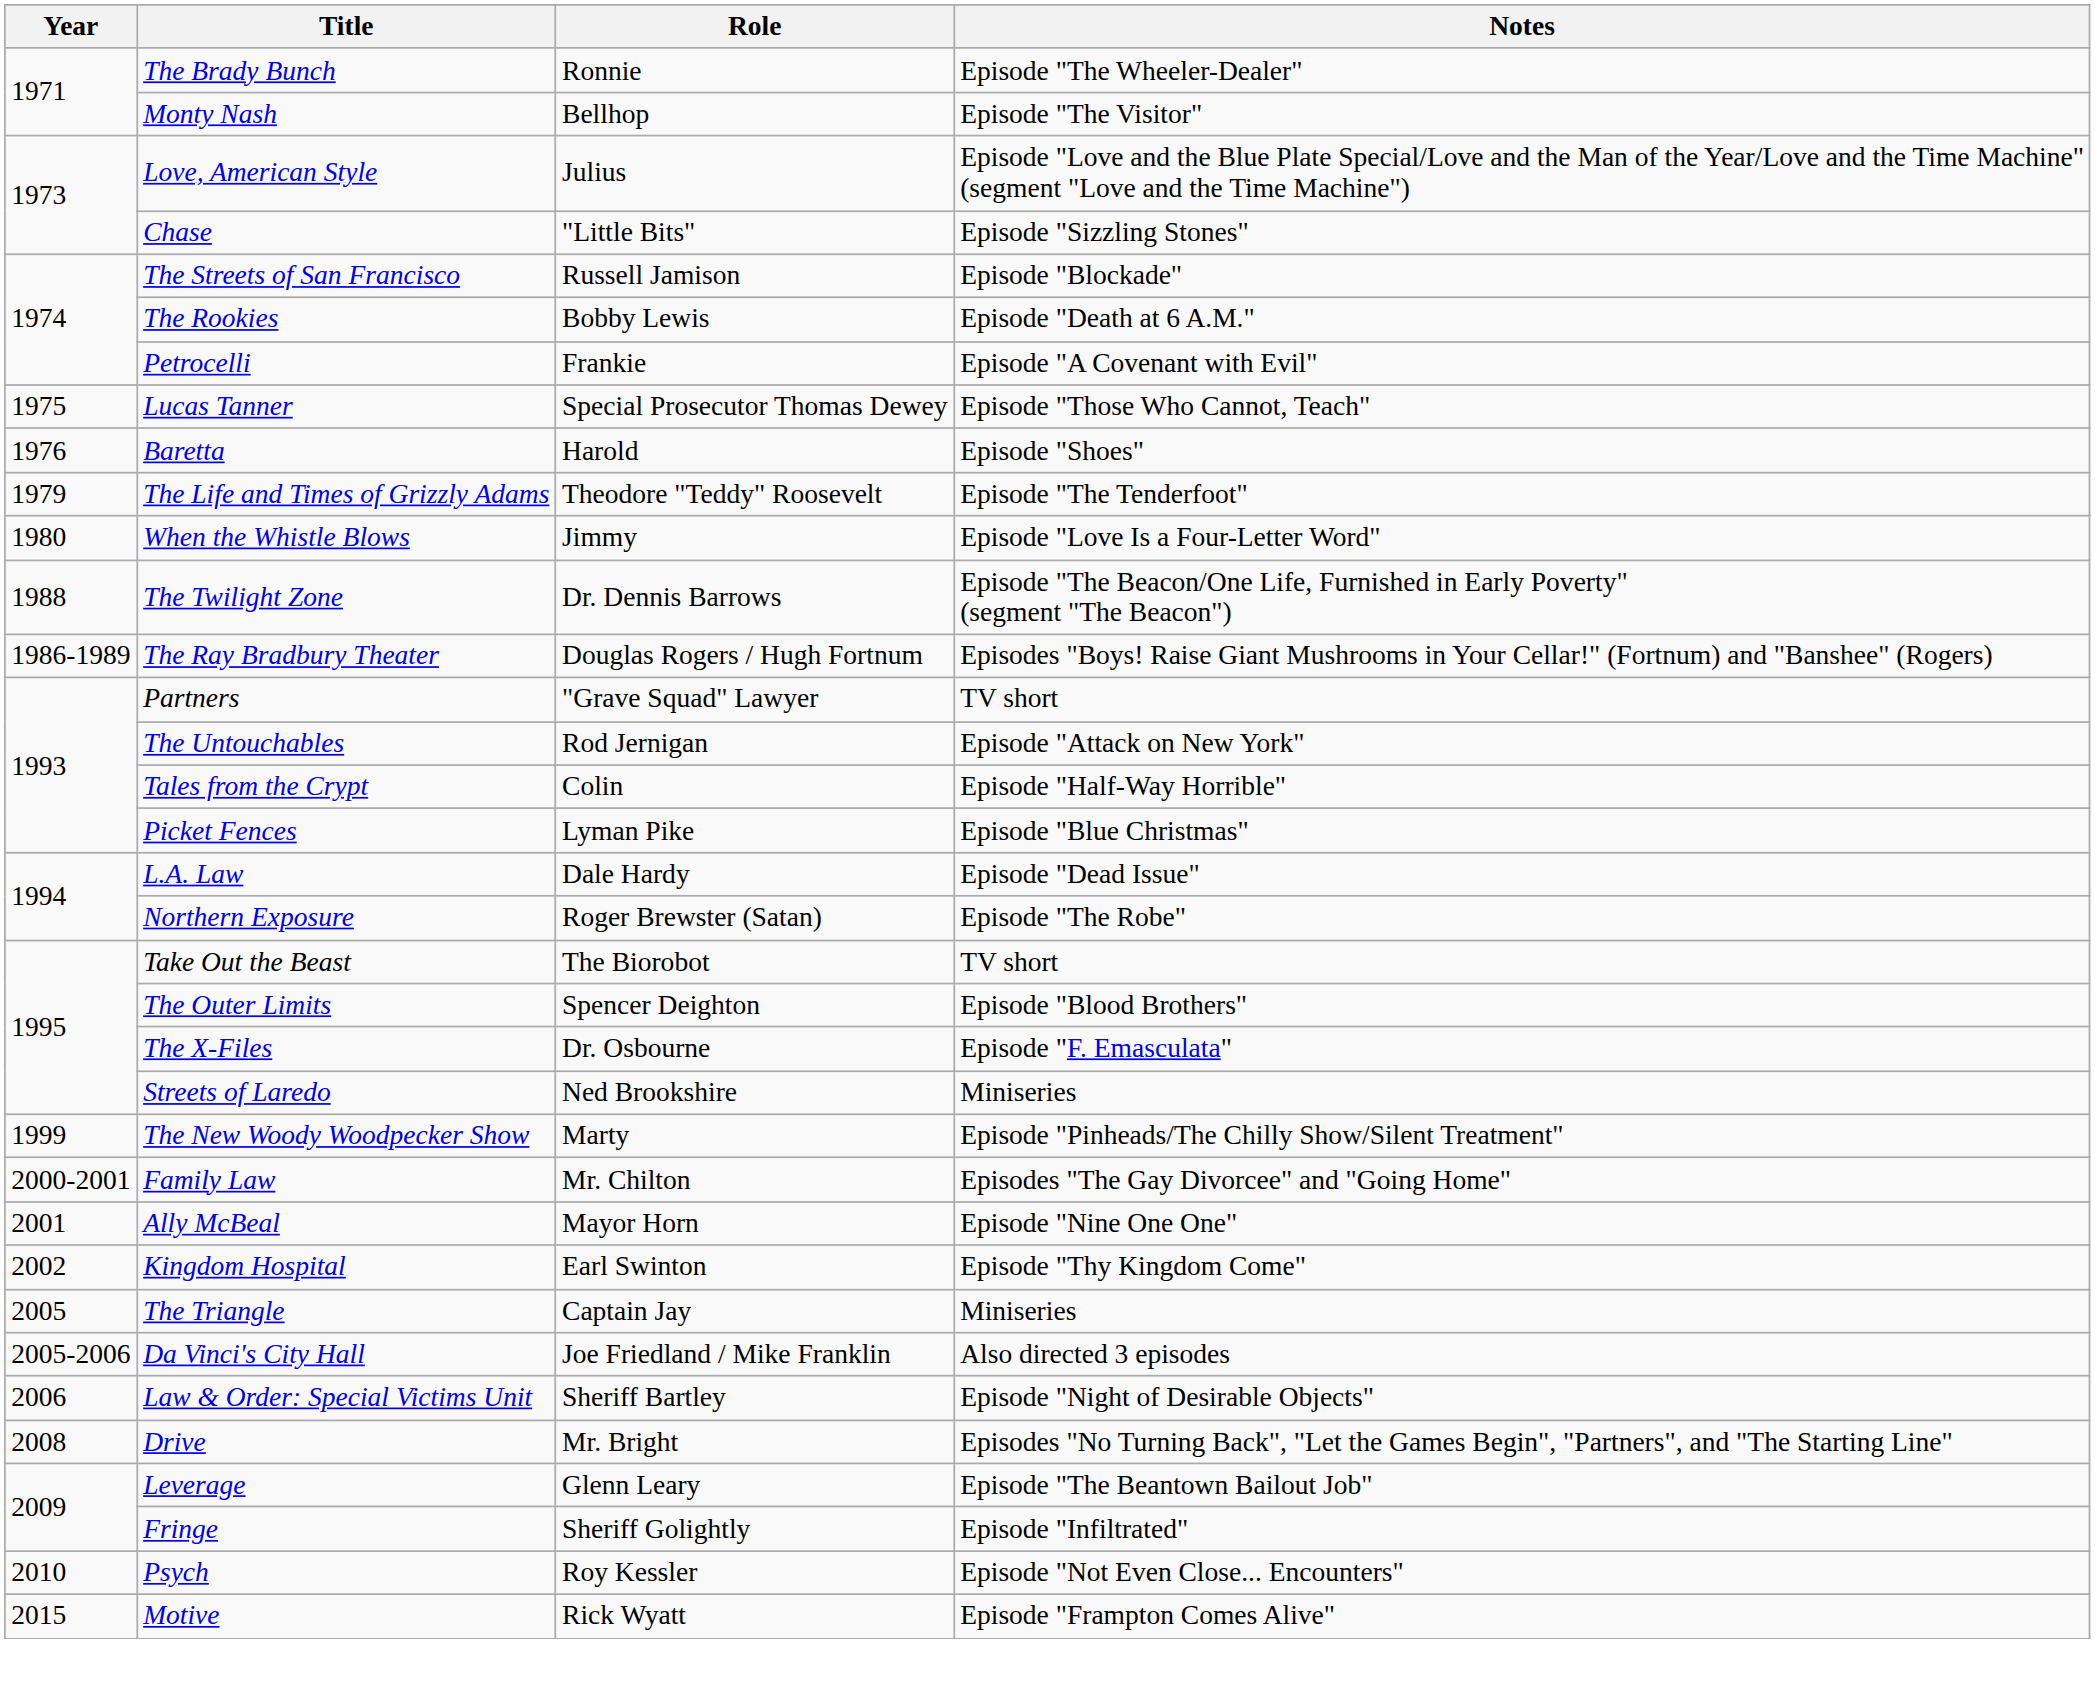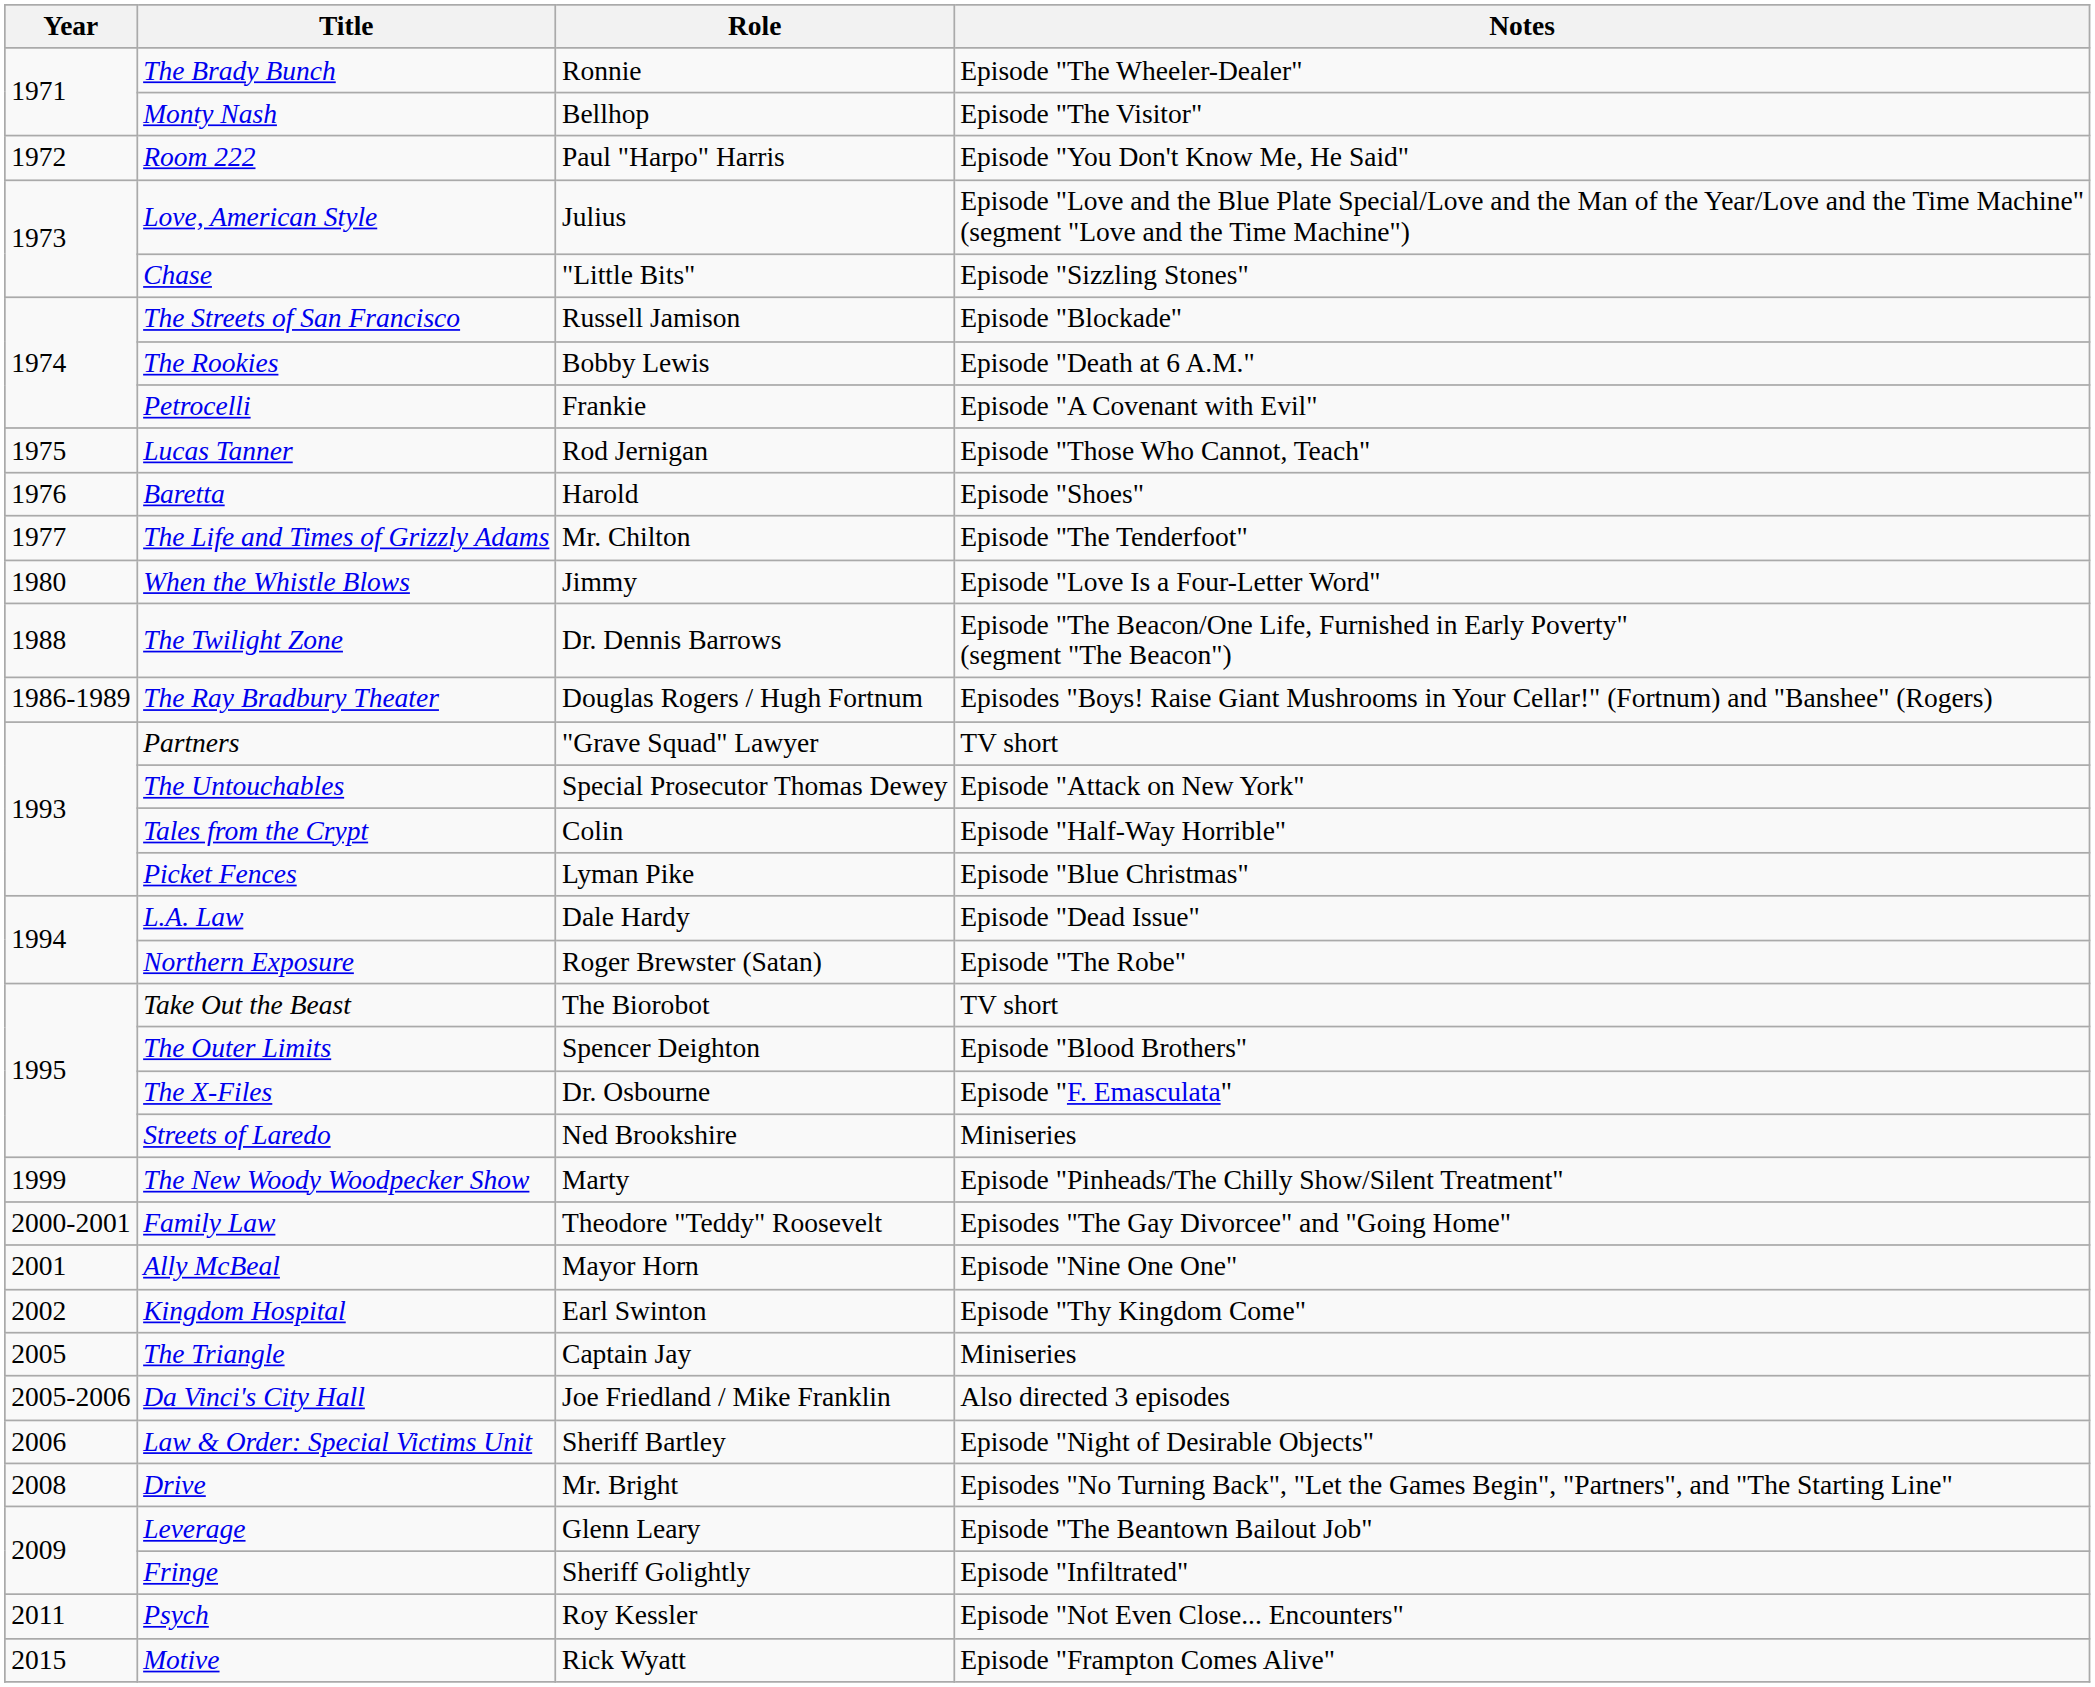 <table class="wikitable">
 <tr>
 <th>Year</th>
 <th>Title</th>
 <th>Role</th>
 <th>Notes</th>
 </tr>
 <tr>
 <td rowspan="2">1971</td>
 <td><em><a href='#'>The Brady Bunch</a></em></td>
 <td>Ronnie</td>
 <td>Episode "The Wheeler-Dealer"</td>
 </tr>
 <tr>
 <td><em><a href='#'>Monty Nash</a></em></td>
 <td>Bellhop</td>
 <td>Episode "The Visitor"</td>
+</tr>
+<tr>
+<td>1972</td>
+<td><em><a href='#'>Room 222</a></em></td>
+<td>Paul "Harpo" Harris</td>
+<td>Episode "You Don't Know Me, He Said"</td>
 </tr>
 <tr>
 <td rowspan="2">1973</td>
 <td><em><a href='#'>Love, American Style</a></em></td>
 <td>Julius</td>
 <td>Episode "Love and the Blue Plate Special/Love and the Man of the Year/Love and the Time Machine"<br>(segment "Love and the Time Machine")</td>
 </tr>
 <tr>
 <td><em><a href='#'>Chase</a></em></td>
 <td>"Little Bits"</td>
 <td>Episode "Sizzling Stones"</td>
 </tr>
 <tr>
 <td rowspan="3">1974</td>
 <td><em><a href='#'>The Streets of San Francisco</a></em></td>
 <td>Russell Jamison</td>
 <td>Episode "Blockade"</td>
 </tr>
 <tr>
 <td><em><a href='#'>The Rookies</a></em></td>
 <td>Bobby Lewis</td>
 <td>Episode "Death at 6 A.M."</td>
 </tr>
 <tr>
 <td><em><a href='#'>Petrocelli</a></em></td>
 <td>Frankie</td>
 <td>Episode "A Covenant with Evil"</td>
 </tr>
 <tr>
 <td>1975</td>
 <td><em><a href='#'>Lucas Tanner</a></em></td>
-<td>Special Prosecutor Thomas Dewey</td>
+<td>Rod Jernigan</td>
 <td>Episode "Those Who Cannot, Teach"</td>
 </tr>
 <tr>
 <td>1976</td>
 <td><em><a href='#'>Baretta</a></em></td>
 <td>Harold</td>
 <td>Episode "Shoes"</td>
 </tr>
 <tr>
-<td>1979</td>
+<td>1977</td>
 <td><em><a href='#'>The Life and Times of Grizzly Adams</a></em></td>
-<td>Theodore "Teddy" Roosevelt</td>
+<td>Mr. Chilton</td>
 <td>Episode "The Tenderfoot"</td>
 </tr>
 <tr>
 <td>1980</td>
 <td><em><a href='#'>When the Whistle Blows</a></em></td>
 <td>Jimmy</td>
 <td>Episode "Love Is a Four-Letter Word"</td>
 </tr>
 <tr>
 <td>1988</td>
 <td><em><a href='#'>The Twilight Zone</a></em></td>
 <td>Dr. Dennis Barrows</td>
 <td>Episode "The Beacon/One Life, Furnished in Early Poverty"<br>(segment "The Beacon")</td>
 </tr>
 <tr>
 <td>1986-1989</td>
 <td><em><a href='#'>The Ray Bradbury Theater</a></em></td>
 <td>Douglas Rogers / Hugh Fortnum</td>
 <td>Episodes "Boys! Raise Giant Mushrooms in Your Cellar!" (Fortnum) and "Banshee" (Rogers)</td>
 </tr>
 <tr>
 <td rowspan="4">1993</td>
 <td><em>Partners</em></td>
 <td>"Grave Squad" Lawyer</td>
 <td>TV short</td>
 </tr>
 <tr>
 <td><em><a href='#'>The Untouchables</a></em></td>
-<td>Rod Jernigan</td>
+<td>Special Prosecutor Thomas Dewey</td>
 <td>Episode "Attack on New York"</td>
 </tr>
 <tr>
 <td><em><a href='#'>Tales from the Crypt</a></em></td>
 <td>Colin</td>
 <td>Episode "Half-Way Horrible"</td>
 </tr>
 <tr>
 <td><em><a href='#'>Picket Fences</a></em></td>
 <td>Lyman Pike</td>
 <td>Episode "Blue Christmas"</td>
 </tr>
 <tr>
 <td rowspan="2">1994</td>
 <td><em><a href='#'>L.A. Law</a></em></td>
 <td>Dale Hardy</td>
 <td>Episode "Dead Issue"</td>
 </tr>
 <tr>
 <td><em><a href='#'>Northern Exposure</a></em></td>
 <td>Roger Brewster (Satan)</td>
 <td>Episode "The Robe"</td>
 </tr>
 <tr>
 <td rowspan="4">1995</td>
 <td><em>Take Out the Beast</em></td>
 <td>The Biorobot</td>
 <td>TV short</td>
 </tr>
 <tr>
 <td><em><a href='#'>The Outer Limits</a></em></td>
 <td>Spencer Deighton</td>
 <td>Episode "Blood Brothers"</td>
 </tr>
 <tr>
 <td><em><a href='#'>The X-Files</a></em></td>
 <td>Dr. Osbourne</td>
 <td>Episode "<a href='#'>F. Emasculata</a>"</td>
 </tr>
 <tr>
 <td><em><a href='#'>Streets of Laredo</a></em></td>
 <td>Ned Brookshire</td>
 <td>Miniseries</td>
 </tr>
 <tr>
 <td>1999</td>
 <td><em><a href='#'>The New Woody Woodpecker Show</a></em></td>
 <td>Marty</td>
 <td>Episode "Pinheads/The Chilly Show/Silent Treatment"</td>
 </tr>
 <tr>
 <td>2000-2001</td>
 <td><em><a href='#'>Family Law</a></em></td>
-<td>Mr. Chilton</td>
+<td>Theodore "Teddy" Roosevelt</td>
 <td>Episodes "The Gay Divorcee" and "Going Home"</td>
 </tr>
 <tr>
 <td>2001</td>
 <td><em><a href='#'>Ally McBeal</a></em></td>
 <td>Mayor Horn</td>
 <td>Episode "Nine One One"</td>
 </tr>
 <tr>
 <td>2002</td>
 <td><em><a href='#'>Kingdom Hospital</a></em></td>
 <td>Earl Swinton</td>
 <td>Episode "Thy Kingdom Come"</td>
 </tr>
 <tr>
 <td>2005</td>
 <td><em><a href='#'>The Triangle</a></em></td>
 <td>Captain Jay</td>
 <td>Miniseries</td>
 </tr>
 <tr>
 <td>2005-2006</td>
 <td><em><a href='#'>Da Vinci's City Hall</a></em></td>
 <td>Joe Friedland / Mike Franklin</td>
 <td>Also directed 3 episodes</td>
 </tr>
 <tr>
 <td>2006</td>
 <td><em><a href='#'>Law & Order: Special Victims Unit</a></em></td>
 <td>Sheriff Bartley</td>
 <td>Episode "Night of Desirable Objects"</td>
 </tr>
 <tr>
 <td>2008</td>
 <td><em><a href='#'>Drive</a></em></td>
 <td>Mr. Bright</td>
 <td>Episodes "No Turning Back", "Let the Games Begin", "Partners", and "The Starting Line"</td>
 </tr>
 <tr>
 <td rowspan="2">2009</td>
 <td><em><a href='#'>Leverage</a></em></td>
 <td>Glenn Leary</td>
 <td>Episode "The Beantown Bailout Job"</td>
 </tr>
 <tr>
 <td><em><a href='#'>Fringe</a></em></td>
 <td>Sheriff Golightly</td>
 <td>Episode "Infiltrated"</td>
 </tr>
 <tr>
-<td>2010</td>
+<td>2011</td>
 <td><em><a href='#'>Psych</a></em></td>
 <td>Roy Kessler</td>
 <td>Episode "Not Even Close... Encounters"</td>
 </tr>
 <tr>
 <td>2015</td>
 <td><em><a href='#'>Motive</a></em></td>
 <td>Rick Wyatt</td>
 <td>Episode "Frampton Comes Alive"</td>
 </tr>
 </table>
